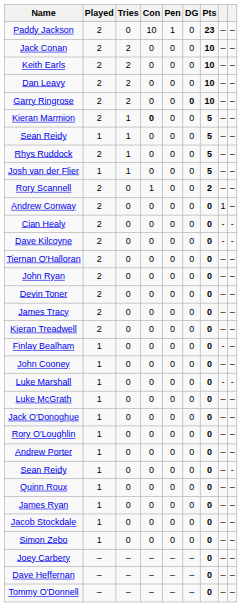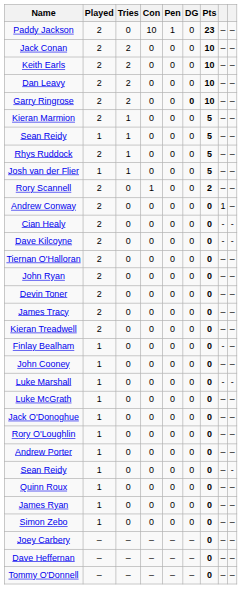 <table class="wikitable" style="font-size:90%;border:0;text-align:center;line-height:150%">
 <tr>
 <th>Name</th>
 <th>Played</th>
 <th>Tries</th>
 <th>Con</th>
 <th>Pen</th>
 <th>DG</th>
 <th>Pts</th>
 <th></th>
 <th></th>
 </tr>
 <tr>
 <td><a href='#'>Paddy Jackson</a></td>
 <td>2</td>
 <td>0</td>
 <td>10</td>
 <td>1</td>
 <td>0</td>
 <td><strong>23</strong></td>
 <td>–</td>
 <td>–</td>
 </tr>
 <tr>
 <td><a href='#'>Jack Conan</a></td>
 <td>2</td>
 <td>2</td>
 <td>0</td>
 <td>0</td>
 <td>0</td>
 <td><strong>10</strong></td>
 <td>–</td>
 <td>–</td>
 </tr>
 <tr>
 <td><a href='#'>Keith Earls</a></td>
 <td>2</td>
 <td>2</td>
 <td>0</td>
 <td>0</td>
 <td>0</td>
 <td><strong>10</strong></td>
 <td>–</td>
 <td>–</td>
 </tr>
 <tr>
 <td><a href='#'>Dan Leavy</a></td>
 <td>2</td>
 <td>2</td>
 <td>0</td>
 <td>0</td>
 <td>0</td>
 <td><strong>10</strong></td>
 <td>–</td>
 <td>–</td>
 </tr>
 <tr>
 <td><a href='#'>Garry Ringrose</a></td>
 <td>2</td>
 <td>2</td>
 <td>0</td>
 <td>0</td>
 <td><strong>0</strong></td>
 <td><strong>10</strong></td>
 <td>–</td>
 <td>–</td>
 </tr>
 <tr>
 <td><a href='#'>Kieran Marmion</a></td>
 <td>2</td>
 <td>1</td>
-<td><strong>0</strong></td>
+<td>0</td>
 <td>0</td>
 <td>0</td>
 <td><strong>5</strong></td>
 <td>–</td>
 <td>–</td>
 </tr>
 <tr>
 <td><a href='#'>Sean Reidy</a></td>
 <td>1</td>
 <td>1</td>
 <td>0</td>
 <td>0</td>
 <td>0</td>
 <td><strong>5</strong></td>
 <td>–</td>
 <td>–</td>
 </tr>
 <tr>
 <td><a href='#'>Rhys Ruddock</a></td>
 <td>2</td>
 <td>1</td>
 <td>0</td>
 <td>0</td>
 <td>0</td>
 <td><strong>5</strong></td>
 <td>–</td>
 <td>–</td>
 </tr>
 <tr>
 <td><a href='#'>Josh van der Flier</a></td>
 <td>1</td>
 <td>1</td>
 <td>0</td>
 <td>0</td>
 <td>0</td>
 <td><strong>5</strong></td>
 <td>–</td>
 <td>–</td>
 </tr>
 <tr>
 <td><a href='#'>Rory Scannell</a></td>
 <td>2</td>
 <td>0</td>
 <td>1</td>
 <td>0</td>
 <td>0</td>
 <td><strong>2</strong></td>
 <td>–</td>
 <td>–</td>
 </tr>
 <tr>
 <td><a href='#'>Andrew Conway</a></td>
 <td>2</td>
 <td>0</td>
 <td>0</td>
 <td>0</td>
 <td>0</td>
 <td><strong>0</strong></td>
 <td>1</td>
 <td>–</td>
 </tr>
 <tr>
 <td><a href='#'>Cian Healy</a></td>
 <td>2</td>
 <td>0</td>
 <td>0</td>
 <td>0</td>
 <td>0</td>
 <td><strong>0</strong></td>
 <td>-</td>
 <td>-</td>
 </tr>
 <tr>
 <td><a href='#'>Dave Kilcoyne</a></td>
 <td>2</td>
 <td>0</td>
 <td>0</td>
 <td>0</td>
 <td>0</td>
 <td><strong>0</strong></td>
 <td>-</td>
 <td>-</td>
 </tr>
 <tr>
 <td><a href='#'>Tiernan O'Halloran</a></td>
 <td>2</td>
 <td>0</td>
 <td>0</td>
 <td>0</td>
 <td>0</td>
 <td><strong>0</strong></td>
 <td>–</td>
 <td>–</td>
 </tr>
 <tr>
 <td><a href='#'>John Ryan</a></td>
 <td>2</td>
 <td>0</td>
 <td>0</td>
 <td>0</td>
 <td>0</td>
 <td><strong>0</strong></td>
 <td>–</td>
 <td>–</td>
 </tr>
 <tr>
 <td><a href='#'>Devin Toner</a></td>
 <td>2</td>
 <td>0</td>
 <td>0</td>
 <td>0</td>
 <td>0</td>
 <td><strong>0</strong></td>
 <td>–</td>
 <td>–</td>
 </tr>
 <tr>
 <td><a href='#'>James Tracy</a></td>
 <td>2</td>
 <td>0</td>
 <td>0</td>
 <td>0</td>
 <td>0</td>
 <td><strong>0</strong></td>
 <td>–</td>
 <td>–</td>
 </tr>
 <tr>
 <td><a href='#'>Kieran Treadwell</a></td>
 <td>2</td>
 <td>0</td>
 <td>0</td>
 <td>0</td>
 <td>0</td>
 <td><strong>0</strong></td>
 <td>–</td>
 <td>–</td>
 </tr>
 <tr>
 <td><a href='#'>Finlay Bealham</a></td>
 <td>1</td>
 <td>0</td>
 <td>0</td>
 <td>0</td>
 <td>0</td>
 <td><strong>0</strong></td>
 <td>-</td>
 <td>–</td>
 </tr>
 <tr>
 <td><a href='#'>John Cooney</a></td>
 <td>1</td>
 <td>0</td>
 <td>0</td>
 <td>0</td>
 <td>0</td>
 <td><strong>0</strong></td>
 <td>–</td>
 <td>–</td>
 </tr>
 <tr>
 <td><a href='#'>Luke Marshall</a></td>
 <td>1</td>
 <td>0</td>
 <td>0</td>
 <td>0</td>
 <td>0</td>
 <td><strong>0</strong></td>
 <td>-</td>
 <td>-</td>
 </tr>
 <tr>
 <td><a href='#'>Luke McGrath</a></td>
 <td>1</td>
 <td>0</td>
 <td>0</td>
 <td>0</td>
 <td>0</td>
 <td><strong>0</strong></td>
 <td>–</td>
 <td>–</td>
 </tr>
 <tr>
 <td><a href='#'>Jack O'Donoghue</a></td>
 <td>1</td>
 <td>0</td>
 <td>0</td>
 <td>0</td>
 <td>0</td>
 <td><strong>0</strong></td>
 <td>–</td>
 <td>–</td>
 </tr>
 <tr>
 <td><a href='#'>Rory O'Loughlin</a></td>
 <td>1</td>
 <td>0</td>
 <td>0</td>
 <td>0</td>
 <td>0</td>
 <td><strong>0</strong></td>
 <td>–</td>
 <td>–</td>
 </tr>
 <tr>
 <td><a href='#'>Andrew Porter</a></td>
 <td>1</td>
 <td>0</td>
 <td>0</td>
 <td>0</td>
 <td>0</td>
 <td><strong>0</strong></td>
 <td>–</td>
 <td>–</td>
 </tr>
 <tr>
 <td><a href='#'>Sean Reidy</a></td>
 <td>1</td>
 <td>0</td>
 <td>0</td>
 <td>0</td>
 <td>0</td>
 <td><strong>0</strong></td>
 <td>–</td>
 <td>-</td>
 </tr>
 <tr>
 <td><a href='#'>Quinn Roux</a></td>
 <td>1</td>
 <td>0</td>
 <td>0</td>
 <td>0</td>
 <td>0</td>
 <td><strong>0</strong></td>
 <td>–</td>
 <td>–</td>
 </tr>
 <tr>
 <td><a href='#'>James Ryan</a></td>
 <td>1</td>
 <td>0</td>
 <td>0</td>
 <td>0</td>
 <td>0</td>
 <td><strong>0</strong></td>
 <td>–</td>
 <td>–</td>
 </tr>
 <tr>
-<td><a href='#'>Jacob Stockdale</a></td>
-<td>1</td>
-<td>0</td>
-<td>0</td>
-<td>0</td>
-<td>0</td>
-<td><strong>0</strong></td>
-<td>–</td>
-<td>–</td>
-</tr>
-<tr>
 <td><a href='#'>Simon Zebo</a></td>
 <td>1</td>
 <td>0</td>
 <td>0</td>
 <td>0</td>
 <td>0</td>
 <td><strong>0</strong></td>
 <td>–</td>
 <td>–</td>
 </tr>
 <tr>
 <td><a href='#'>Joey Carbery</a></td>
 <td>–</td>
 <td>–</td>
 <td>–</td>
 <td>–</td>
 <td>–</td>
 <td><strong>0</strong></td>
 <td>–</td>
 <td>–</td>
 </tr>
 <tr>
 <td><a href='#'>Dave Heffernan</a></td>
 <td>–</td>
 <td>–</td>
 <td>–</td>
 <td>–</td>
 <td>–</td>
 <td><strong>0</strong></td>
 <td>–</td>
 <td>–</td>
 </tr>
 <tr>
 <td><a href='#'>Tommy O'Donnell</a></td>
 <td>–</td>
 <td>–</td>
 <td>–</td>
 <td>–</td>
 <td>–</td>
 <td><strong>0</strong></td>
 <td>–</td>
 <td>–</td>
 </tr>
 </table>
